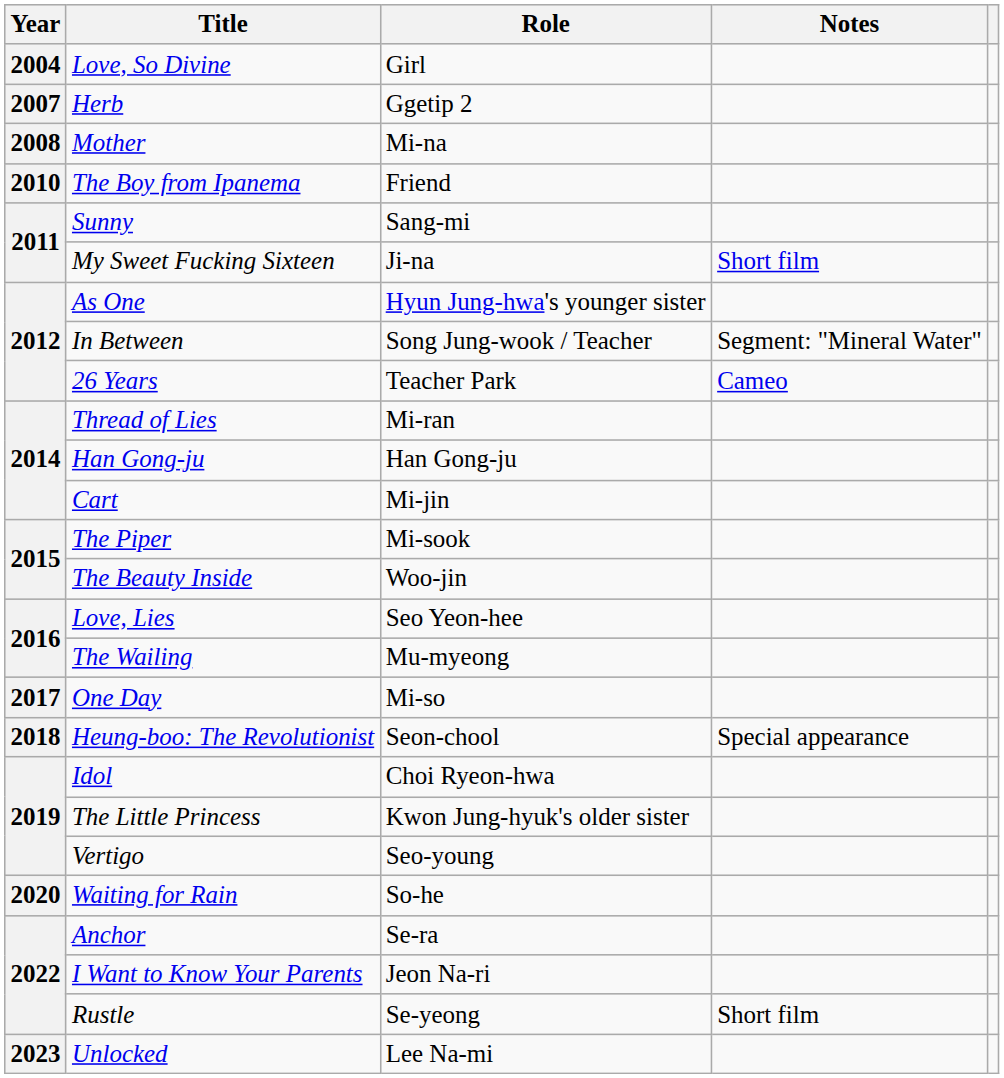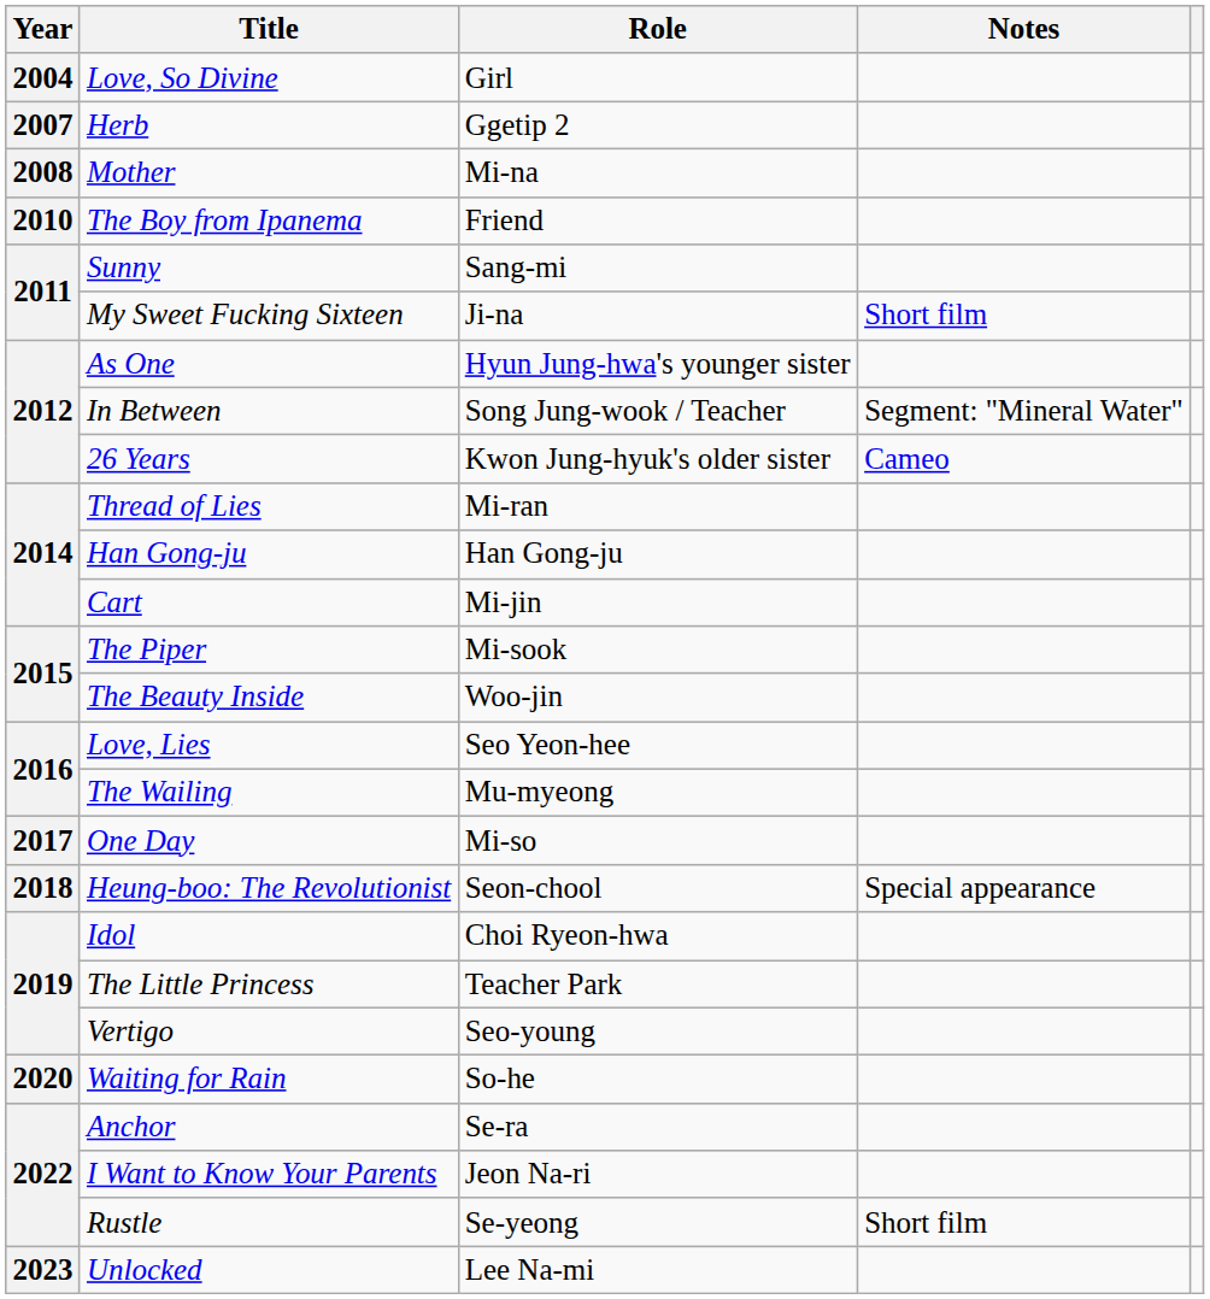 <table class="wikitable plainrowheaders sortable">
 <tr>
 <th scope="col">Year</th>
 <th scope="col">Title</th>
 <th scope="col">Role</th>
 <th scope="col">Notes</th>
 <th scope="col" class="unsortable"></th>
 </tr>
 <tr>
 <th scope="row">2004</th>
 <td><em><a href='#'>Love, So Divine</a></em></td>
 <td>Girl</td>
 <td></td>
 <td style="text-align:center"></td>
 </tr>
 <tr>
 <th scope="row">2007</th>
 <td><em><a href='#'>Herb</a></em></td>
 <td>Ggetip 2</td>
 <td></td>
 <td style="text-align:center"></td>
 </tr>
 <tr>
 <th scope="row">2008</th>
 <td><em><a href='#'>Mother</a></em></td>
 <td>Mi-na</td>
 <td></td>
 <td style="text-align:center"></td>
 </tr>
 <tr>
 <th scope="row">2010</th>
 <td><em><a href='#'>The Boy from Ipanema</a></em></td>
 <td>Friend</td>
 <td></td>
 <td style="text-align:center"></td>
 </tr>
 <tr>
 <th scope="row" rowspan="2">2011</th>
 <td><em><a href='#'>Sunny</a></em></td>
 <td>Sang-mi</td>
 <td></td>
 <td style="text-align:center"></td>
 </tr>
 <tr>
 <td><em>My Sweet Fucking Sixteen</em></td>
 <td>Ji-na</td>
 <td><a href='#'>Short film</a></td>
 <td style="text-align:center"></td>
 </tr>
 <tr>
 <th scope="row" rowspan="3">2012</th>
 <td><em><a href='#'>As One</a></em></td>
 <td><a href='#'>Hyun Jung-hwa</a>'s younger sister</td>
 <td></td>
 <td style="text-align:center"></td>
 </tr>
 <tr>
 <td><em>In Between</em></td>
 <td>Song Jung-wook / Teacher</td>
 <td>Segment: "Mineral Water"</td>
 <td style="text-align:center"></td>
 </tr>
 <tr>
 <td><em><a href='#'>26 Years</a></em></td>
-<td>Teacher Park</td>
+<td>Kwon Jung-hyuk's older sister</td>
 <td><a href='#'>Cameo</a></td>
 <td style="text-align:center"></td>
 </tr>
 <tr>
 <th scope="row" rowspan="3">2014</th>
 <td><em><a href='#'>Thread of Lies</a></em></td>
 <td>Mi-ran</td>
 <td></td>
 <td style="text-align:center"></td>
 </tr>
 <tr>
 <td><em><a href='#'>Han Gong-ju</a></em></td>
 <td>Han Gong-ju</td>
 <td></td>
 <td style="text-align:center"></td>
 </tr>
 <tr>
 <td><em><a href='#'>Cart</a></em></td>
 <td>Mi-jin</td>
 <td></td>
 <td style="text-align:center"></td>
 </tr>
 <tr>
 <th scope="row" rowspan="2">2015</th>
 <td><em><a href='#'>The Piper</a></em></td>
 <td>Mi-sook</td>
 <td></td>
 <td style="text-align:center"></td>
 </tr>
 <tr>
 <td><em><a href='#'>The Beauty Inside</a></em></td>
 <td>Woo-jin</td>
 <td></td>
 <td style="text-align:center"></td>
 </tr>
 <tr>
 <th scope="row" rowspan="2">2016</th>
 <td><em><a href='#'>Love, Lies</a></em></td>
 <td>Seo Yeon-hee</td>
 <td></td>
 <td style="text-align:center"></td>
 </tr>
 <tr>
 <td><em><a href='#'>The Wailing</a></em></td>
 <td>Mu-myeong</td>
 <td></td>
 <td style="text-align:center"></td>
 </tr>
 <tr>
 <th scope="row">2017</th>
 <td><em><a href='#'>One Day</a></em></td>
 <td>Mi-so</td>
 <td></td>
 <td style="text-align:center"></td>
 </tr>
 <tr>
 <th scope="row">2018</th>
 <td><em><a href='#'>Heung-boo: The Revolutionist</a></em></td>
 <td>Seon-chool</td>
 <td>Special appearance</td>
 <td style="text-align:center"></td>
 </tr>
 <tr>
 <th scope="row" rowspan="3">2019</th>
 <td><em><a href='#'>Idol</a></em></td>
 <td>Choi Ryeon-hwa</td>
 <td></td>
 <td style="text-align:center"></td>
 </tr>
 <tr>
 <td><em>The Little Princess</em></td>
-<td>Kwon Jung-hyuk's older sister</td>
+<td>Teacher Park</td>
 <td></td>
 <td style="text-align:center"></td>
 </tr>
 <tr>
 <td><em>Vertigo</em></td>
 <td>Seo-young</td>
 <td></td>
 <td style="text-align:center"></td>
 </tr>
 <tr>
 <th scope="row">2020</th>
 <td><em><a href='#'>Waiting for Rain</a></em></td>
 <td>So-he</td>
 <td></td>
 <td style="text-align:center"></td>
 </tr>
 <tr>
 <th scope="row" rowspan="3">2022</th>
 <td><em><a href='#'>Anchor</a></em></td>
 <td>Se-ra</td>
 <td></td>
 <td style="text-align:center"></td>
 </tr>
 <tr>
 <td><em><a href='#'>I Want to Know Your Parents</a></em></td>
 <td>Jeon Na-ri</td>
 <td></td>
 <td style="text-align:center"></td>
 </tr>
 <tr>
 <td><em>Rustle</em></td>
 <td>Se-yeong</td>
 <td>Short film</td>
 <td style="text-align:center"></td>
 </tr>
 <tr>
 <th scope="row">2023</th>
 <td><em><a href='#'>Unlocked</a></em></td>
 <td>Lee Na-mi</td>
 <td></td>
 <td style="text-align:center"></td>
 </tr>
 </table>
